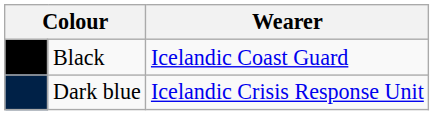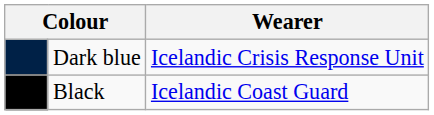 <table class="wikitable">
 <tr>
 <th colspan="2">Colour</th>
 <th>Wearer</th>
 </tr>
 <tr>
+<td style="background:#002147;"></td>
+<td>Dark blue</td>
+<td><a href='#'>Icelandic Crisis Response Unit</a></td>
+</tr>
+<tr>
 <td style="background:black;">      </td>
 <td>Black</td>
 <td><a href='#'>Icelandic Coast Guard</a></td>
 </tr>
-<tr>
-<td style="background:#002147;"></td>
-<td>Dark blue</td>
-<td><a href='#'>Icelandic Crisis Response Unit</a></td>
-</tr>
 </table>
